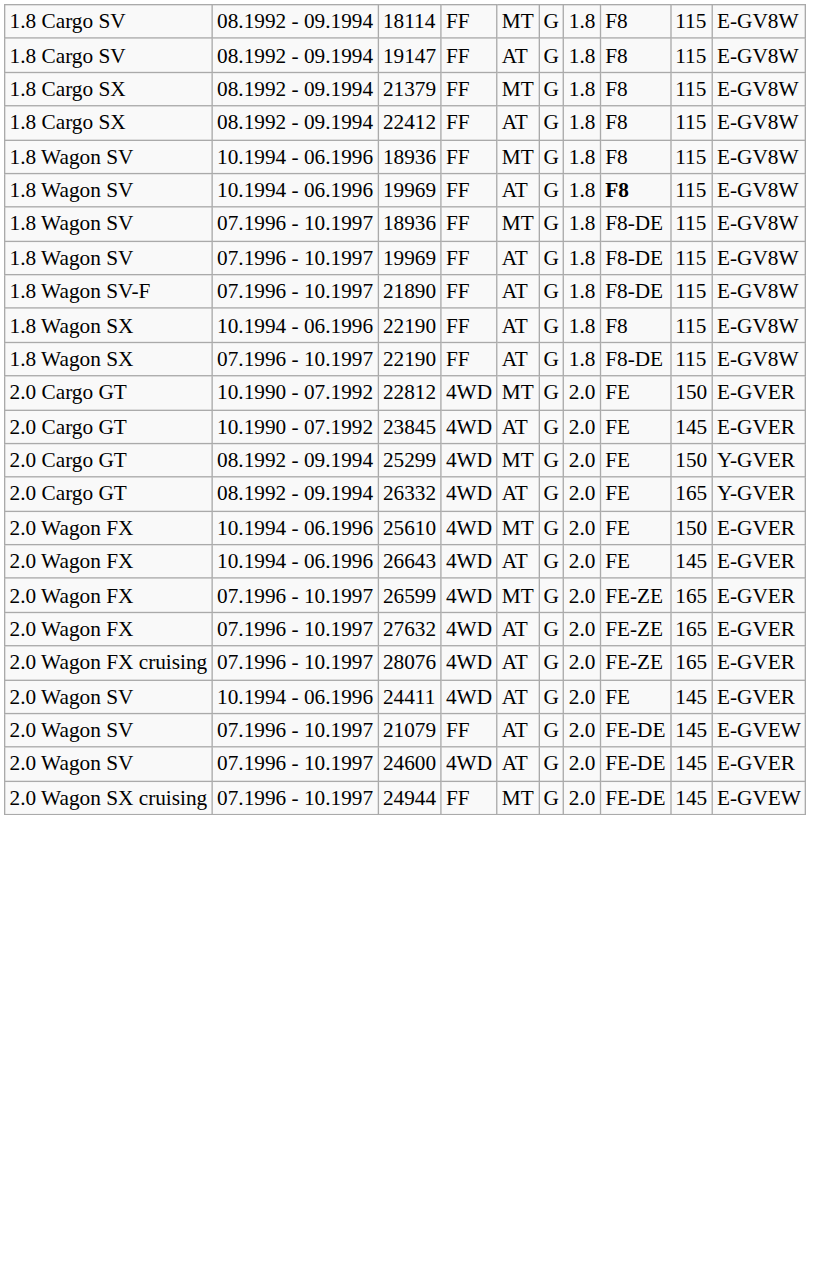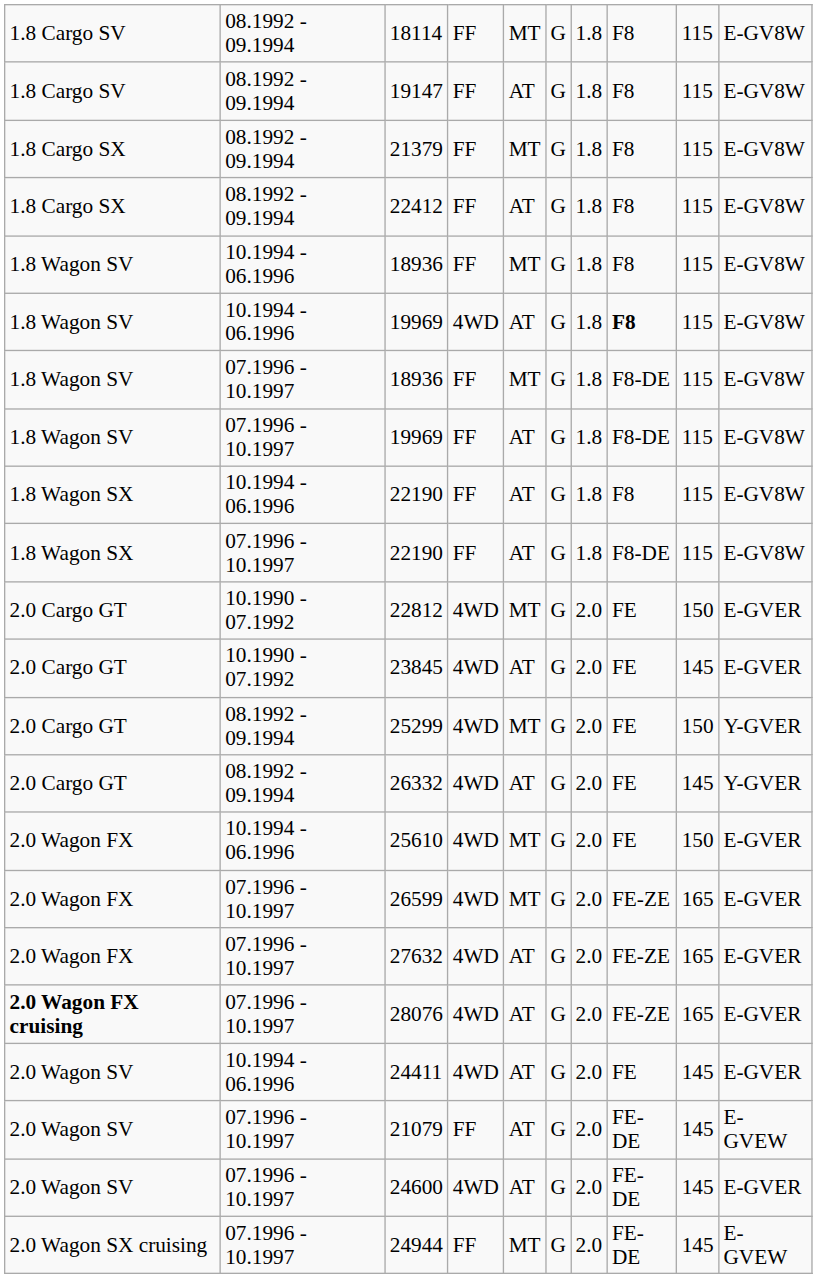 <table class="wikitable">
 <tr>
 <td>1.8 Cargo SV</td>
 <td>08.1992 - 09.1994</td>
 <td>18114</td>
 <td>FF</td>
 <td>MT</td>
 <td>G</td>
 <td>1.8</td>
 <td>F8</td>
 <td>115</td>
 <td>E-GV8W</td>
 </tr>
 <tr>
 <td>1.8 Cargo SV</td>
 <td>08.1992 - 09.1994</td>
 <td>19147</td>
 <td>FF</td>
 <td>AT</td>
 <td>G</td>
 <td>1.8</td>
 <td>F8</td>
 <td>115</td>
 <td>E-GV8W</td>
 </tr>
 <tr>
 <td>1.8 Cargo SX</td>
 <td>08.1992 - 09.1994</td>
 <td>21379</td>
 <td>FF</td>
 <td>MT</td>
 <td>G</td>
 <td>1.8</td>
 <td>F8</td>
 <td>115</td>
 <td>E-GV8W</td>
 </tr>
 <tr>
 <td>1.8 Cargo SX</td>
 <td>08.1992 - 09.1994</td>
 <td>22412</td>
 <td>FF</td>
 <td>AT</td>
 <td>G</td>
 <td>1.8</td>
 <td>F8</td>
 <td>115</td>
 <td>E-GV8W</td>
 </tr>
 <tr>
 <td>1.8 Wagon SV</td>
 <td>10.1994 - 06.1996</td>
 <td>18936</td>
 <td>FF</td>
 <td>MT</td>
 <td>G</td>
 <td>1.8</td>
 <td>F8</td>
 <td>115</td>
 <td>E-GV8W</td>
 </tr>
 <tr>
 <td>1.8 Wagon SV</td>
 <td>10.1994 - 06.1996</td>
 <td>19969</td>
-<td>FF</td>
+<td>4WD</td>
 <td>AT</td>
 <td>G</td>
 <td>1.8</td>
 <td><strong>F8</strong></td>
 <td>115</td>
 <td>E-GV8W</td>
 </tr>
 <tr>
 <td>1.8 Wagon SV</td>
 <td>07.1996 - 10.1997</td>
 <td>18936</td>
 <td>FF</td>
 <td>MT</td>
 <td>G</td>
 <td>1.8</td>
 <td>F8-DE</td>
 <td>115</td>
 <td>E-GV8W</td>
 </tr>
 <tr>
 <td>1.8 Wagon SV</td>
 <td>07.1996 - 10.1997</td>
 <td>19969</td>
-<td>FF</td>
-<td>AT</td>
-<td>G</td>
-<td>1.8</td>
-<td>F8-DE</td>
-<td>115</td>
-<td>E-GV8W</td>
-</tr>
-<tr>
-<td>1.8 Wagon SV-F</td>
-<td>07.1996 - 10.1997</td>
-<td>21890</td>
 <td>FF</td>
 <td>AT</td>
 <td>G</td>
 <td>1.8</td>
 <td>F8-DE</td>
 <td>115</td>
 <td>E-GV8W</td>
 </tr>
 <tr>
 <td>1.8 Wagon SX</td>
 <td>10.1994 - 06.1996</td>
 <td>22190</td>
 <td>FF</td>
 <td>AT</td>
 <td>G</td>
 <td>1.8</td>
 <td>F8</td>
 <td>115</td>
 <td>E-GV8W</td>
 </tr>
 <tr>
 <td>1.8 Wagon SX</td>
 <td>07.1996 - 10.1997</td>
 <td>22190</td>
 <td>FF</td>
 <td>AT</td>
 <td>G</td>
 <td>1.8</td>
 <td>F8-DE</td>
 <td>115</td>
 <td>E-GV8W</td>
 </tr>
 <tr>
 <td>2.0 Cargo GT</td>
 <td>10.1990 - 07.1992</td>
 <td>22812</td>
 <td>4WD</td>
 <td>MT</td>
 <td>G</td>
 <td>2.0</td>
 <td>FE</td>
 <td>150</td>
 <td>E-GVER</td>
 </tr>
 <tr>
 <td>2.0 Cargo GT</td>
 <td>10.1990 - 07.1992</td>
 <td>23845</td>
 <td>4WD</td>
 <td>AT</td>
 <td>G</td>
 <td>2.0</td>
 <td>FE</td>
 <td>145</td>
 <td>E-GVER</td>
 </tr>
 <tr>
 <td>2.0 Cargo GT</td>
 <td>08.1992 - 09.1994</td>
 <td>25299</td>
 <td>4WD</td>
 <td>MT</td>
 <td>G</td>
 <td>2.0</td>
 <td>FE</td>
 <td>150</td>
 <td>Y-GVER</td>
 </tr>
 <tr>
 <td>2.0 Cargo GT</td>
 <td>08.1992 - 09.1994</td>
 <td>26332</td>
 <td>4WD</td>
 <td>AT</td>
 <td>G</td>
 <td>2.0</td>
 <td>FE</td>
-<td>165</td>
+<td>145</td>
 <td>Y-GVER</td>
 </tr>
 <tr>
 <td>2.0 Wagon FX</td>
 <td>10.1994 - 06.1996</td>
 <td>25610</td>
 <td>4WD</td>
 <td>MT</td>
 <td>G</td>
 <td>2.0</td>
 <td>FE</td>
 <td>150</td>
-<td>E-GVER</td>
-</tr>
-<tr>
-<td>2.0 Wagon FX</td>
-<td>10.1994 - 06.1996</td>
-<td>26643</td>
-<td>4WD</td>
-<td>AT</td>
-<td>G</td>
-<td>2.0</td>
-<td>FE</td>
-<td>145</td>
 <td>E-GVER</td>
 </tr>
 <tr>
 <td>2.0 Wagon FX</td>
 <td>07.1996 - 10.1997</td>
 <td>26599</td>
 <td>4WD</td>
 <td>MT</td>
 <td>G</td>
 <td>2.0</td>
 <td>FE-ZE</td>
 <td>165</td>
 <td>E-GVER</td>
 </tr>
 <tr>
 <td>2.0 Wagon FX</td>
 <td>07.1996 - 10.1997</td>
 <td>27632</td>
 <td>4WD</td>
 <td>AT</td>
 <td>G</td>
 <td>2.0</td>
 <td>FE-ZE</td>
 <td>165</td>
 <td>E-GVER</td>
 </tr>
 <tr>
-<td>2.0 Wagon FX cruising</td>
+<td><strong>2.0 Wagon FX cruising</strong></td>
 <td>07.1996 - 10.1997</td>
 <td>28076</td>
 <td>4WD</td>
 <td>AT</td>
 <td>G</td>
 <td>2.0</td>
 <td>FE-ZE</td>
 <td>165</td>
 <td>E-GVER</td>
 </tr>
 <tr>
 <td>2.0 Wagon SV</td>
 <td>10.1994 - 06.1996</td>
 <td>24411</td>
 <td>4WD</td>
 <td>AT</td>
 <td>G</td>
 <td>2.0</td>
 <td>FE</td>
 <td>145</td>
 <td>E-GVER</td>
 </tr>
 <tr>
 <td>2.0 Wagon SV</td>
 <td>07.1996 - 10.1997</td>
 <td>21079</td>
 <td>FF</td>
 <td>AT</td>
 <td>G</td>
 <td>2.0</td>
 <td>FE-DE</td>
 <td>145</td>
 <td>E-GVEW</td>
 </tr>
 <tr>
 <td>2.0 Wagon SV</td>
 <td>07.1996 - 10.1997</td>
 <td>24600</td>
 <td>4WD</td>
 <td>AT</td>
 <td>G</td>
 <td>2.0</td>
 <td>FE-DE</td>
 <td>145</td>
 <td>E-GVER</td>
 </tr>
 <tr>
 <td>2.0 Wagon SX cruising</td>
 <td>07.1996 - 10.1997</td>
 <td>24944</td>
 <td>FF</td>
 <td>MT</td>
 <td>G</td>
 <td>2.0</td>
 <td>FE-DE</td>
 <td>145</td>
 <td>E-GVEW</td>
 </tr>
 <tr>
 </tr>
 </table>
